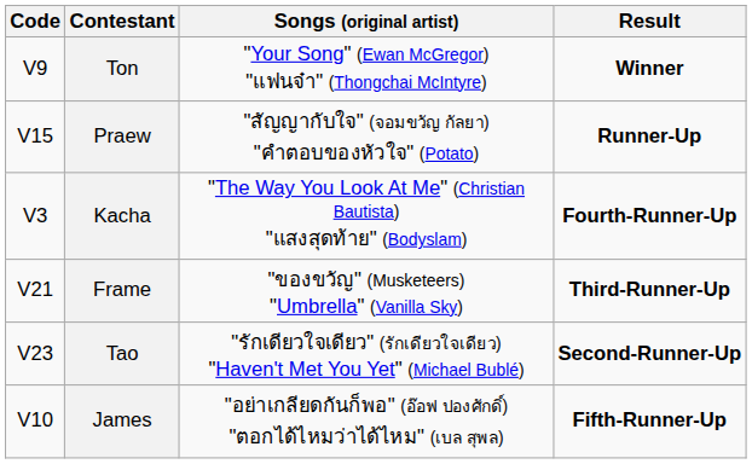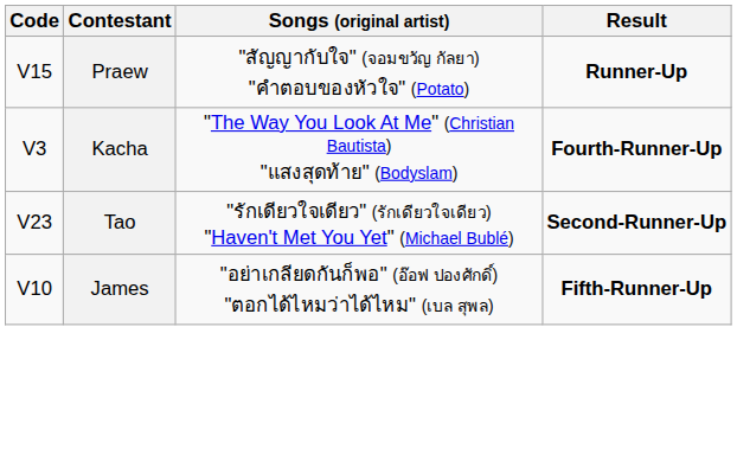 <table class="wikitable" style="text-align:center;">
 <tr>
 <th scope="col">Code</th>
 <th scope="col">Contestant</th>
 <th style="width:290px;" scope="col">Songs <small>(original artist)</small></th>
 <th scope="col">Result</th>
-</tr>
-<tr>
-<td>V9</td>
-<th scope="row" style="font-weight:normal;">Ton</th>
-<td>"<a href='#'>Your Song</a>" <small>(<a href='#'>Ewan McGregor</a>)</small> <br>"แฟนจ๋า" <small>(<a href='#'>Thongchai McIntyre</a>)</small></td>
-<td><strong>Winner</strong></td>
 </tr>
 <tr>
 <td>V15</td>
 <th scope="row" style="font-weight:normal;">Praew</th>
 <td>"สัญญากับใจ" <small>(จอมขวัญ กัลยา)</small> <br>"คำตอบของหัวใจ" <small>(<a href='#'>Potato</a>)</small></td>
 <td><strong>Runner-Up</strong></td>
 </tr>
 <tr>
 <td>V3</td>
 <th scope="row" style="font-weight:normal;">Kacha</th>
 <td>"<a href='#'>The Way You Look At Me</a>" <small>(<a href='#'>Christian Bautista</a>)</small> <br>"แสงสุดท้าย" <small>(<a href='#'>Bodyslam</a>)</small></td>
 <td><strong>Fourth-Runner-Up</strong></td>
 </tr>
 <tr>
-<td>V21</td>
-<th scope="row" style="font-weight:normal;">Frame</th>
-<td>"ของขวัญ" <small>(Musketeers)</small> <br>"<a href='#'>Umbrella</a>" <small>(<a href='#'>Vanilla Sky</a>)</small></td>
-<td><strong>Third-Runner-Up</strong></td>
-</tr>
-<tr>
 <td>V23</td>
 <th scope="row" style="font-weight:normal;">Tao</th>
 <td>"รักเดียวใจเดียว" <small>(รักเดียวใจเดียว)</small> <br>"<a href='#'>Haven't Met You Yet</a>" <small>(<a href='#'>Michael Bublé</a>)</small></td>
 <td><strong>Second-Runner-Up</strong></td>
 </tr>
 <tr>
 <td>V10</td>
 <th scope="row" style="font-weight:normal;">James</th>
 <td>"อย่าเกลียดกันก็พอ" <small>(อ๊อฟ ปองศักดิ์)</small> <br>"ตอกได้ไหมว่าได้ไหม" <small>(เบล สุพล)</small></td>
 <td><strong>Fifth-Runner-Up</strong></td>
 </tr>
 </table>
